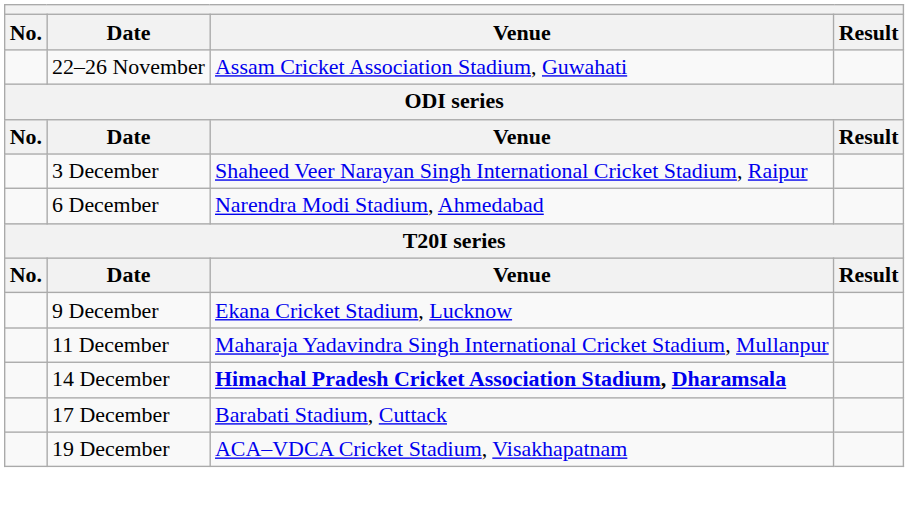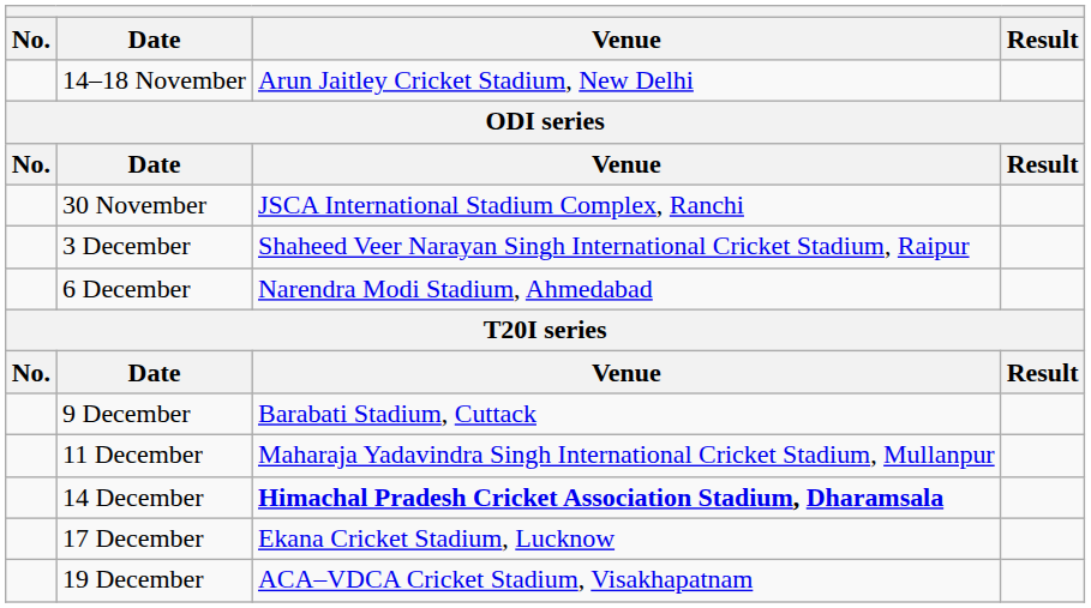 <table class="wikitable">
 <tr>
 <th colspan="4"></th>
 </tr>
 <tr>
 <th>No.</th>
 <th>Date</th>
 <th>Venue</th>
 <th>Result</th>
 </tr>
 <tr>
 <td></td>
-<td>22–26 November</td>
-<td><a href='#'>Assam Cricket Association Stadium</a>, <a href='#'>Guwahati</a></td>
+<td>14–18 November</td>
+<td><a href='#'>Arun Jaitley Cricket Stadium</a>, <a href='#'>New Delhi</a></td>
 <td></td>
 </tr>
 <tr>
 <th colspan="4">ODI series</th>
 </tr>
 <tr>
 <th>No.</th>
 <th>Date</th>
 <th>Venue</th>
 <th>Result</th>
+</tr>
+<tr>
+<td></td>
+<td>30 November</td>
+<td><a href='#'>JSCA International Stadium Complex</a>, <a href='#'>Ranchi</a></td>
+<td></td>
 </tr>
 <tr>
 <td></td>
 <td>3 December</td>
 <td><a href='#'>Shaheed Veer Narayan Singh International Cricket Stadium</a>, <a href='#'>Raipur</a></td>
 <td></td>
 </tr>
 <tr>
 <td></td>
 <td>6 December</td>
 <td><a href='#'>Narendra Modi Stadium</a>, <a href='#'>Ahmedabad</a></td>
 <td></td>
 </tr>
 <tr>
 <th colspan="4">T20I series</th>
 </tr>
 <tr>
 <th>No.</th>
 <th>Date</th>
 <th>Venue</th>
 <th>Result</th>
 </tr>
 <tr>
 <td></td>
 <td>9 December</td>
-<td><a href='#'>Ekana Cricket Stadium</a>, <a href='#'>Lucknow</a></td>
+<td><a href='#'>Barabati Stadium</a>, <a href='#'>Cuttack</a></td>
 <td></td>
 </tr>
 <tr>
 <td></td>
 <td>11 December</td>
 <td><a href='#'>Maharaja Yadavindra Singh International Cricket Stadium</a>, <a href='#'>Mullanpur</a></td>
 <td></td>
 </tr>
 <tr>
 <td></td>
 <td>14 December</td>
 <td><strong><a href='#'>Himachal Pradesh Cricket Association Stadium</a>, <a href='#'>Dharamsala</a></strong></td>
 <td></td>
 </tr>
 <tr>
 <td></td>
 <td>17 December</td>
-<td><a href='#'>Barabati Stadium</a>, <a href='#'>Cuttack</a></td>
+<td><a href='#'>Ekana Cricket Stadium</a>, <a href='#'>Lucknow</a></td>
 <td></td>
 </tr>
 <tr>
 <td></td>
 <td>19 December</td>
 <td><a href='#'>ACA–VDCA Cricket Stadium</a>, <a href='#'>Visakhapatnam</a></td>
 <td></td>
 </tr>
 </table>
